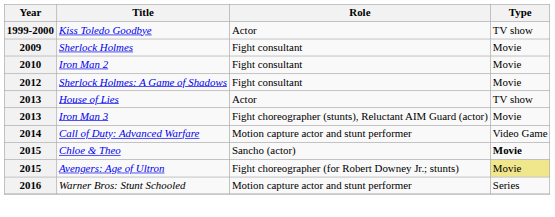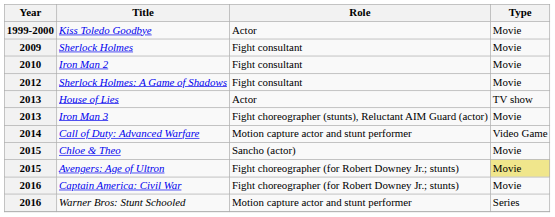 <table class="wikitable plainrowheaders sortable" style="margin-right: 0;">
 <tr>
 <th scope="col">Year</th>
 <th scope="col">Title</th>
 <th scope="col">Role</th>
 <th scope="col" class="unsortable">Type</th>
 </tr>
 <tr>
 <th scope="row">1999-2000</th>
 <td><em><a href='#'>Kiss Toledo Goodbye</a></em></td>
 <td>Actor</td>
-<td>TV show</td>
+<td>Movie</td>
 </tr>
 <tr>
 <th scope="row">2009</th>
 <td><em><a href='#'>Sherlock Holmes</a></em></td>
 <td>Fight consultant</td>
 <td>Movie</td>
 </tr>
 <tr>
 <th scope="row">2010</th>
 <td><em><a href='#'>Iron Man 2</a></em></td>
 <td>Fight consultant</td>
 <td>Movie</td>
 </tr>
 <tr>
 <th scope="row">2012</th>
 <td><em><a href='#'>Sherlock Holmes: A Game of Shadows</a></em></td>
 <td>Fight consultant</td>
 <td>Movie</td>
 </tr>
 <tr>
 <th scope="row">2013</th>
 <td><em><a href='#'>House of Lies</a></em></td>
 <td>Actor</td>
 <td>TV show</td>
 </tr>
 <tr>
 <th scope="row">2013</th>
 <td><em><a href='#'>Iron Man 3</a></em></td>
 <td>Fight choreographer (stunts), Reluctant AIM Guard (actor)</td>
 <td>Movie</td>
 </tr>
 <tr>
 <th scope="row">2014</th>
 <td><em><a href='#'>Call of Duty: Advanced Warfare</a></em></td>
 <td>Motion capture actor and stunt performer</td>
 <td>Video Game</td>
 </tr>
 <tr>
 <th scope="row">2015</th>
 <td><em><a href='#'>Chloe & Theo</a></em></td>
 <td>Sancho (actor)</td>
-<td><strong>Movie</strong></td>
+<td>Movie</td>
 </tr>
 <tr>
 <th scope="row">2015</th>
 <td><em><a href='#'>Avengers: Age of Ultron</a></em></td>
 <td>Fight choreographer (for Robert Downey Jr.; stunts)</td>
 <td style="background: khaki;">Movie</td>
+</tr>
+<tr>
+<th scope="row">2016</th>
+<td><em><a href='#'>Captain America: Civil War</a></em></td>
+<td>Fight choreographer (for Robert Downey Jr.; stunts)</td>
+<td>Movie</td>
 </tr>
 <tr>
 <th scope="row">2016</th>
 <td><em>Warner Bros: Stunt Schooled</em></td>
 <td>Motion capture actor and stunt performer</td>
 <td>Series</td>
 </tr>
 <tr>
 </tr>
 </table>
